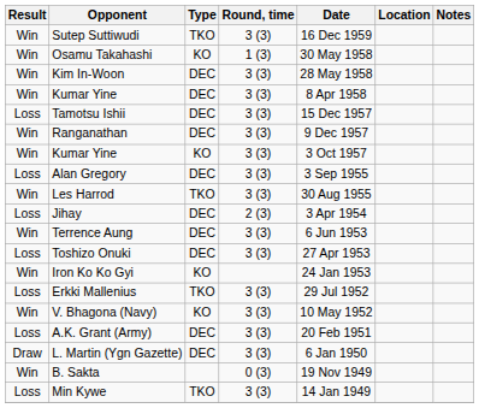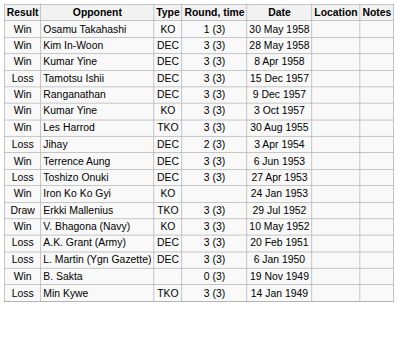 <table class="wikitable" style="text-align:center">
 <tr>
 <th>Result</th>
 <th>Opponent</th>
 <th>Type</th>
 <th>Round, time</th>
 <th>Date</th>
 <th>Location</th>
 <th>Notes</th>
-</tr>
-<tr>
-<td>Win</td>
-<td style="text-align:left;"> Sutep Suttiwudi</td>
-<td>TKO</td>
-<td>3 (3)</td>
-<td>16 Dec 1959</td>
-<td style="text-align:left;"> </td>
-<td style="text-align:left;"></td>
 </tr>
 <tr>
 <td>Win</td>
 <td style="text-align:left;"> Osamu Takahashi</td>
 <td>KO</td>
 <td>1 (3)</td>
 <td>30 May 1958</td>
 <td style="text-align:left;"> </td>
 <td style="text-align:left;"></td>
 </tr>
 <tr>
 <td>Win</td>
 <td style="text-align:left;"> Kim In-Woon</td>
 <td>DEC</td>
 <td>3 (3)</td>
 <td>28 May 1958</td>
 <td style="text-align:left;"> </td>
 <td style="text-align:left;"></td>
 </tr>
 <tr>
 <td>Win</td>
 <td style="text-align:left;"> Kumar Yine</td>
 <td>DEC</td>
 <td>3 (3)</td>
 <td>8 Apr 1958</td>
 <td style="text-align:left;"> </td>
 <td style="text-align:left;"></td>
 </tr>
 <tr>
 <td>Loss</td>
 <td style="text-align:left;"> Tamotsu Ishii</td>
 <td>DEC</td>
 <td>3 (3)</td>
 <td>15 Dec 1957</td>
 <td style="text-align:left;"> </td>
 <td style="text-align:left;"></td>
 </tr>
 <tr>
 <td>Win</td>
 <td style="text-align:left;"> Ranganathan</td>
 <td>DEC</td>
 <td>3 (3)</td>
 <td>9 Dec 1957</td>
 <td style="text-align:left;"> </td>
 <td style="text-align:left;"></td>
 </tr>
 <tr>
 <td>Win</td>
 <td style="text-align:left;"> Kumar Yine</td>
 <td>KO</td>
 <td>3 (3)</td>
 <td>3 Oct 1957</td>
 <td style="text-align:left;"> </td>
 <td style="text-align:left;"></td>
 </tr>
 <tr>
-<td>Loss</td>
-<td style="text-align:left;"> Alan Gregory</td>
-<td>DEC</td>
-<td>3 (3)</td>
-<td>3 Sep 1955</td>
-<td style="text-align:left;"> </td>
-<td style="text-align:left;"></td>
-</tr>
-<tr>
 <td>Win</td>
 <td style="text-align:left;"> Les Harrod</td>
 <td>TKO</td>
 <td>3 (3)</td>
 <td>30 Aug 1955</td>
 <td style="text-align:left;"> </td>
 <td style="text-align:left;"></td>
 </tr>
 <tr>
 <td>Loss</td>
 <td style="text-align:left;"> Jihay</td>
 <td>DEC</td>
 <td>2 (3)</td>
 <td>3 Apr 1954</td>
 <td style="text-align:left;"> </td>
 <td style="text-align:left;"></td>
 </tr>
 <tr>
 <td>Win</td>
 <td style="text-align:left;"> Terrence Aung</td>
 <td>DEC</td>
 <td>3 (3)</td>
 <td>6 Jun 1953</td>
 <td style="text-align:left;"> </td>
 <td style="text-align:left;"></td>
 </tr>
 <tr>
 <td>Loss</td>
 <td style="text-align:left;"> Toshizo Onuki</td>
 <td>DEC</td>
 <td>3 (3)</td>
 <td>27 Apr 1953</td>
 <td style="text-align:left;"> </td>
 <td style="text-align:left;"></td>
 </tr>
 <tr>
 <td>Win</td>
 <td style="text-align:left;"> Iron Ko Ko Gyi</td>
 <td>KO</td>
 <td></td>
 <td>24 Jan 1953</td>
 <td style="text-align:left;"> </td>
 <td style="text-align:left;"></td>
 </tr>
 <tr>
-<td>Loss</td>
+<td>Draw</td>
 <td style="text-align:left;"> Erkki Mallenius</td>
 <td>TKO</td>
 <td>3 (3)</td>
 <td>29 Jul 1952</td>
 <td style="text-align:left;"> </td>
 <td style="text-align:left;"></td>
 </tr>
 <tr>
 <td>Win</td>
 <td style="text-align:left;"> V. Bhagona (Navy)</td>
 <td>KO</td>
 <td>3 (3)</td>
 <td>10 May 1952</td>
 <td style="text-align:left;"> </td>
 <td style="text-align:left;"></td>
 </tr>
 <tr>
 <td>Loss</td>
 <td style="text-align:left;"> A.K. Grant (Army)</td>
 <td>DEC</td>
 <td>3 (3)</td>
 <td>20 Feb 1951</td>
 <td style="text-align:left;"> </td>
 <td></td>
 </tr>
 <tr>
-<td>Draw</td>
+<td>Loss</td>
 <td style="text-align:left;"> L. Martin (Ygn Gazette)</td>
 <td>DEC</td>
 <td>3 (3)</td>
 <td>6 Jan 1950</td>
 <td style="text-align:left;"> </td>
 <td></td>
 </tr>
 <tr>
 <td>Win</td>
 <td style="text-align:left;"> B. Sakta</td>
 <td></td>
 <td>0 (3)</td>
 <td>19 Nov 1949</td>
 <td style="text-align:left;"> </td>
 <td style="text-align:left;"></td>
 </tr>
 <tr>
 <td>Loss</td>
 <td style="text-align:left;"> Min Kywe</td>
 <td>TKO</td>
 <td>3 (3)</td>
 <td>14 Jan 1949</td>
 <td style="text-align:left;"> </td>
 <td style="text-align:left;"></td>
 </tr>
 <tr>
 </tr>
 </table>
